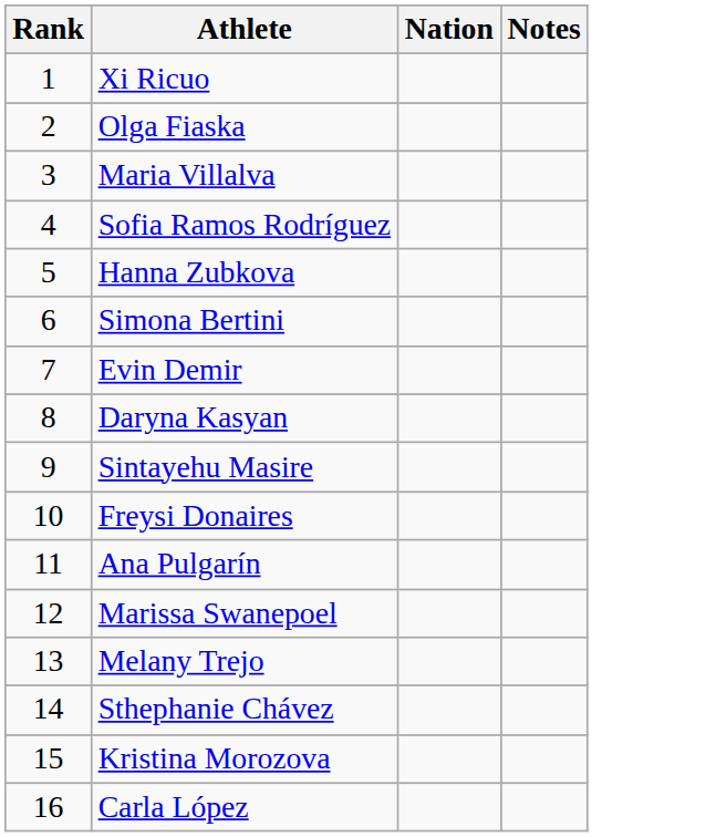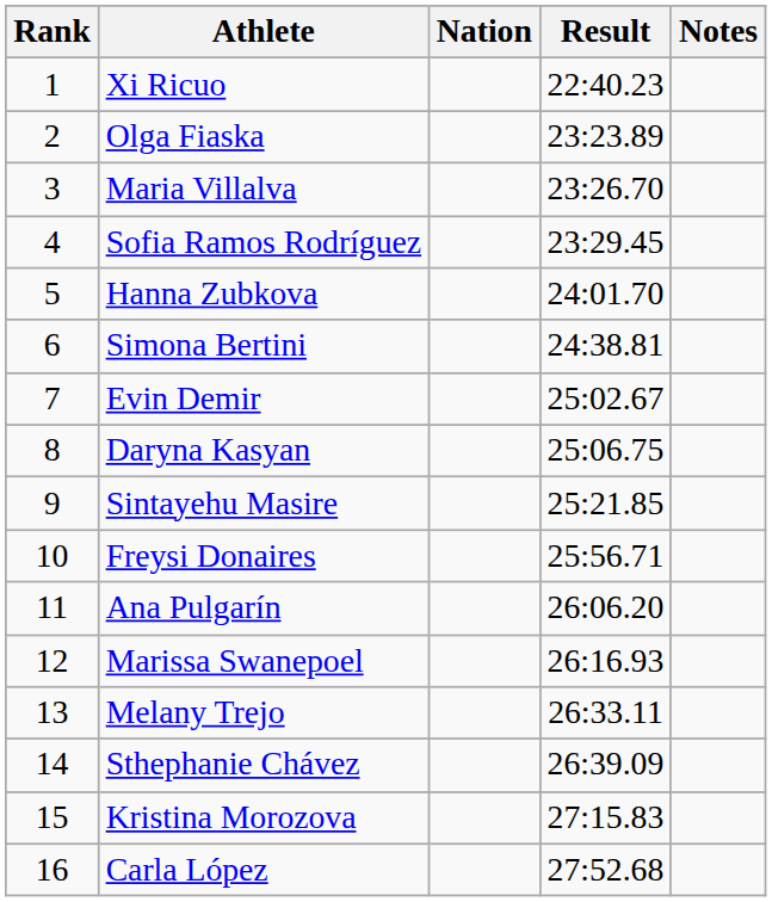 <table class="wikitable sortable" style="text-align:center">
 <tr>
 <th>Rank</th>
 <th>Athlete</th>
 <th>Nation</th>
+<th>Result</th>
 <th>Notes</th>
 </tr>
 <tr>
 <td>1</td>
 <td align=left><a href='#'>Xi Ricuo</a></td>
 <td align=left></td>
+<td>22:40.23</td>
 <td></td>
 </tr>
 <tr>
 <td>2</td>
 <td align=left><a href='#'>Olga Fiaska</a></td>
 <td align=left></td>
+<td>23:23.89</td>
 <td></td>
 </tr>
 <tr>
 <td>3</td>
 <td align=left><a href='#'>Maria Villalva</a></td>
 <td align=left></td>
+<td>23:26.70</td>
 <td></td>
 </tr>
 <tr>
 <td>4</td>
 <td align=left><a href='#'>Sofia Ramos Rodríguez</a></td>
 <td align=left></td>
+<td>23:29.45</td>
 <td></td>
 </tr>
 <tr>
 <td>5</td>
 <td align=left><a href='#'>Hanna Zubkova</a></td>
 <td align=left></td>
+<td>24:01.70</td>
 <td></td>
 </tr>
 <tr>
 <td>6</td>
 <td align=left><a href='#'>Simona Bertini</a></td>
 <td align=left></td>
+<td>24:38.81</td>
 <td></td>
 </tr>
 <tr>
 <td>7</td>
 <td align=left><a href='#'>Evin Demir</a></td>
 <td align=left></td>
+<td>25:02.67</td>
 <td></td>
 </tr>
 <tr>
 <td>8</td>
 <td align=left><a href='#'>Daryna Kasyan</a></td>
 <td align=left></td>
+<td>25:06.75</td>
 <td></td>
 </tr>
 <tr>
 <td>9</td>
 <td align=left><a href='#'>Sintayehu Masire</a></td>
 <td align=left></td>
+<td>25:21.85</td>
 <td></td>
 </tr>
 <tr>
 <td>10</td>
 <td align=left><a href='#'>Freysi Donaires</a></td>
 <td align=left></td>
+<td>25:56.71</td>
 <td></td>
 </tr>
 <tr>
 <td>11</td>
 <td align=left><a href='#'>Ana Pulgarín</a></td>
 <td align=left></td>
+<td>26:06.20</td>
 <td></td>
 </tr>
 <tr>
 <td>12</td>
 <td align=left><a href='#'>Marissa Swanepoel</a></td>
 <td align=left></td>
+<td>26:16.93</td>
 <td></td>
 </tr>
 <tr>
 <td>13</td>
 <td align=left><a href='#'>Melany Trejo</a></td>
 <td align=left></td>
+<td>26:33.11</td>
 <td></td>
 </tr>
 <tr>
 <td>14</td>
 <td align=left><a href='#'>Sthephanie Chávez</a></td>
 <td align=left></td>
+<td>26:39.09</td>
 <td></td>
 </tr>
 <tr>
 <td>15</td>
 <td align=left><a href='#'>Kristina Morozova</a></td>
 <td align=left></td>
+<td>27:15.83</td>
 <td></td>
 </tr>
 <tr>
 <td>16</td>
 <td align=left><a href='#'>Carla López</a></td>
 <td align=left></td>
+<td>27:52.68</td>
 <td></td>
 </tr>
 </table>
